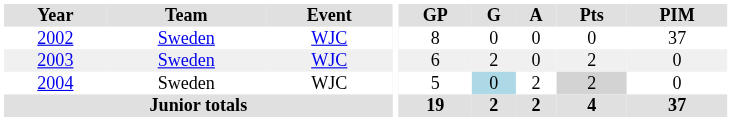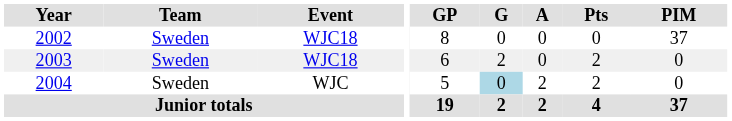 <table border="0" cellpadding="1" cellspacing="0" ID="Table3" style="text-align:center; width:40em">
 <tr ALIGN="center" bgcolor="#e0e0e0">
 <th>Year</th>
 <th>Team</th>
 <th>Event</th>
 <th rowspan="99" bgcolor="#ffffff"></th>
 <th>GP</th>
 <th>G</th>
 <th>A</th>
 <th>Pts</th>
 <th>PIM</th>
 </tr>
 <tr>
 <td><a href='#'>2002</a></td>
 <td><a href='#'>Sweden</a></td>
-<td><a href='#'>WJC</a></td>
+<td><a href='#'>WJC18</a></td>
 <td>8</td>
 <td>0</td>
 <td>0</td>
 <td>0</td>
 <td>37</td>
 </tr>
 <tr bgcolor="#f0f0f0">
 <td><a href='#'>2003</a></td>
 <td><a href='#'>Sweden</a></td>
-<td><a href='#'>WJC</a></td>
+<td><a href='#'>WJC18</a></td>
 <td>6</td>
 <td>2</td>
 <td>0</td>
 <td>2</td>
 <td>0</td>
 </tr>
 <tr>
 <td><a href='#'>2004</a></td>
 <td>Sweden</td>
 <td>WJC</td>
 <td>5</td>
 <td style="background: lightblue;">0</td>
 <td>2</td>
-<td style="background: lightgrey;">2</td>
+<td>2</td>
 <td>0</td>
 </tr>
 <tr bgcolor="#e0e0e0">
 <th colspan="3">Junior totals</th>
 <th>19</th>
 <th>2</th>
 <th>2</th>
 <th>4</th>
 <th>37</th>
 </tr>
 </table>
